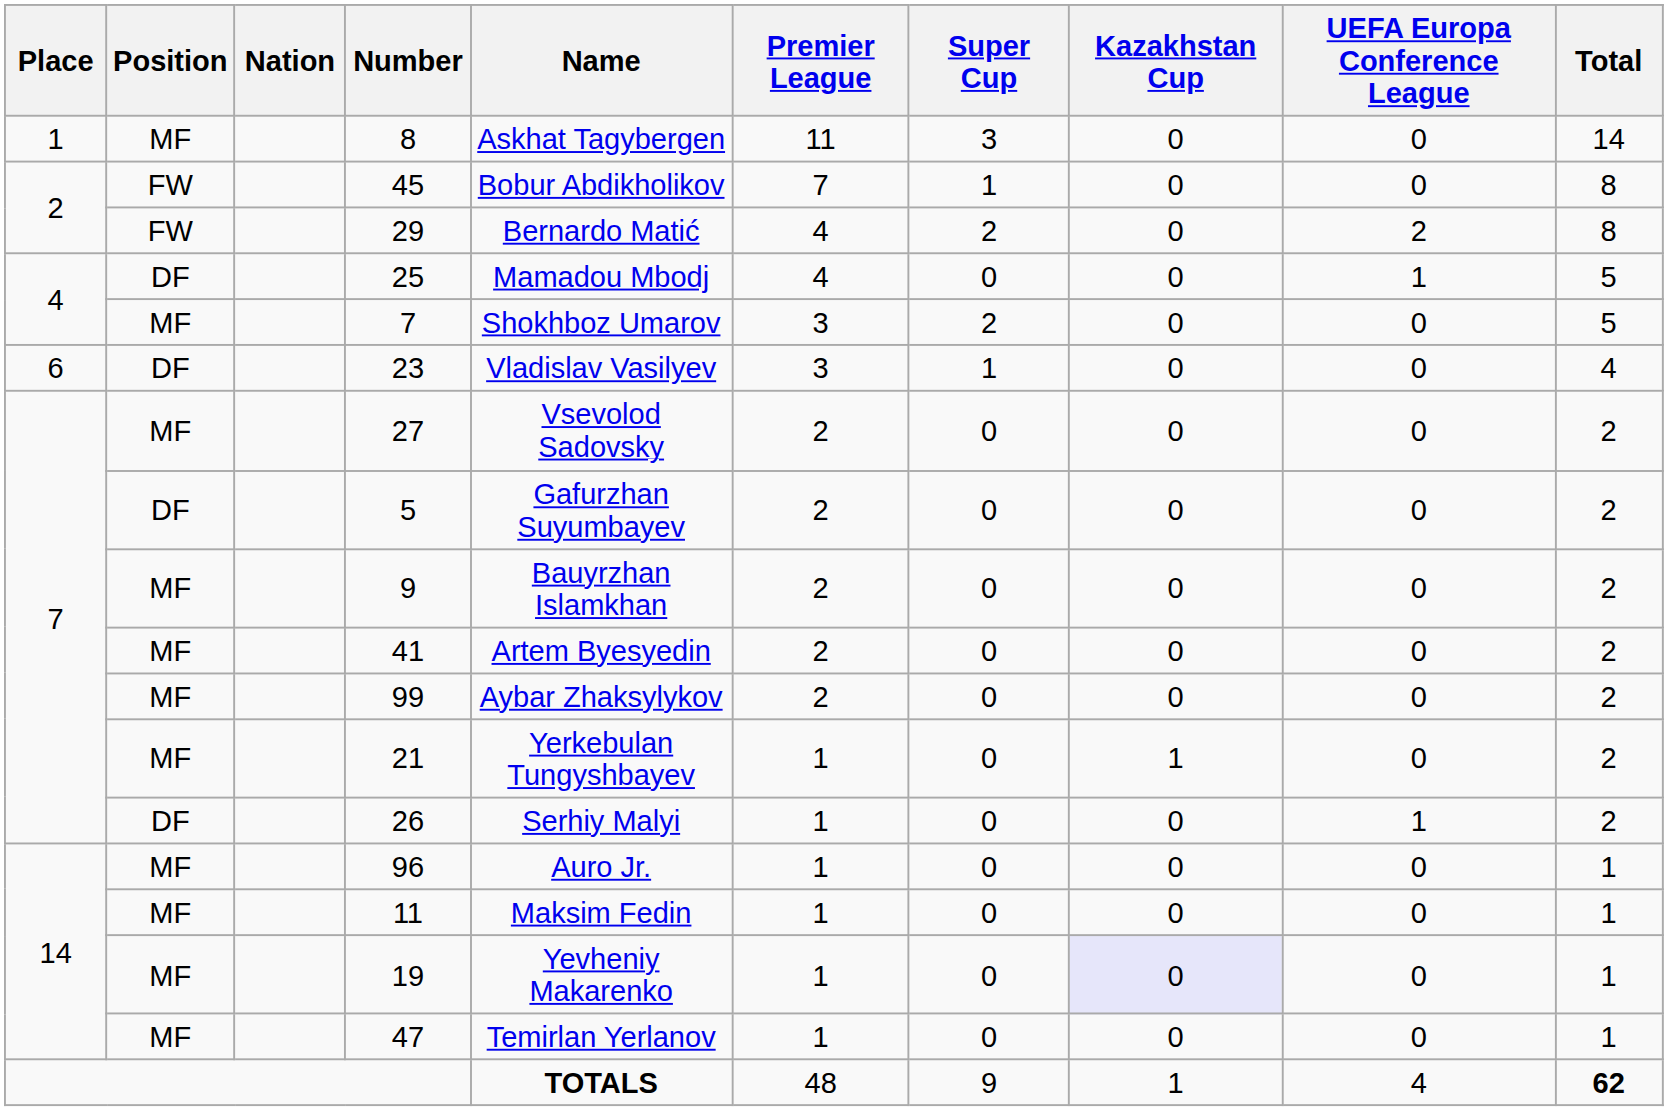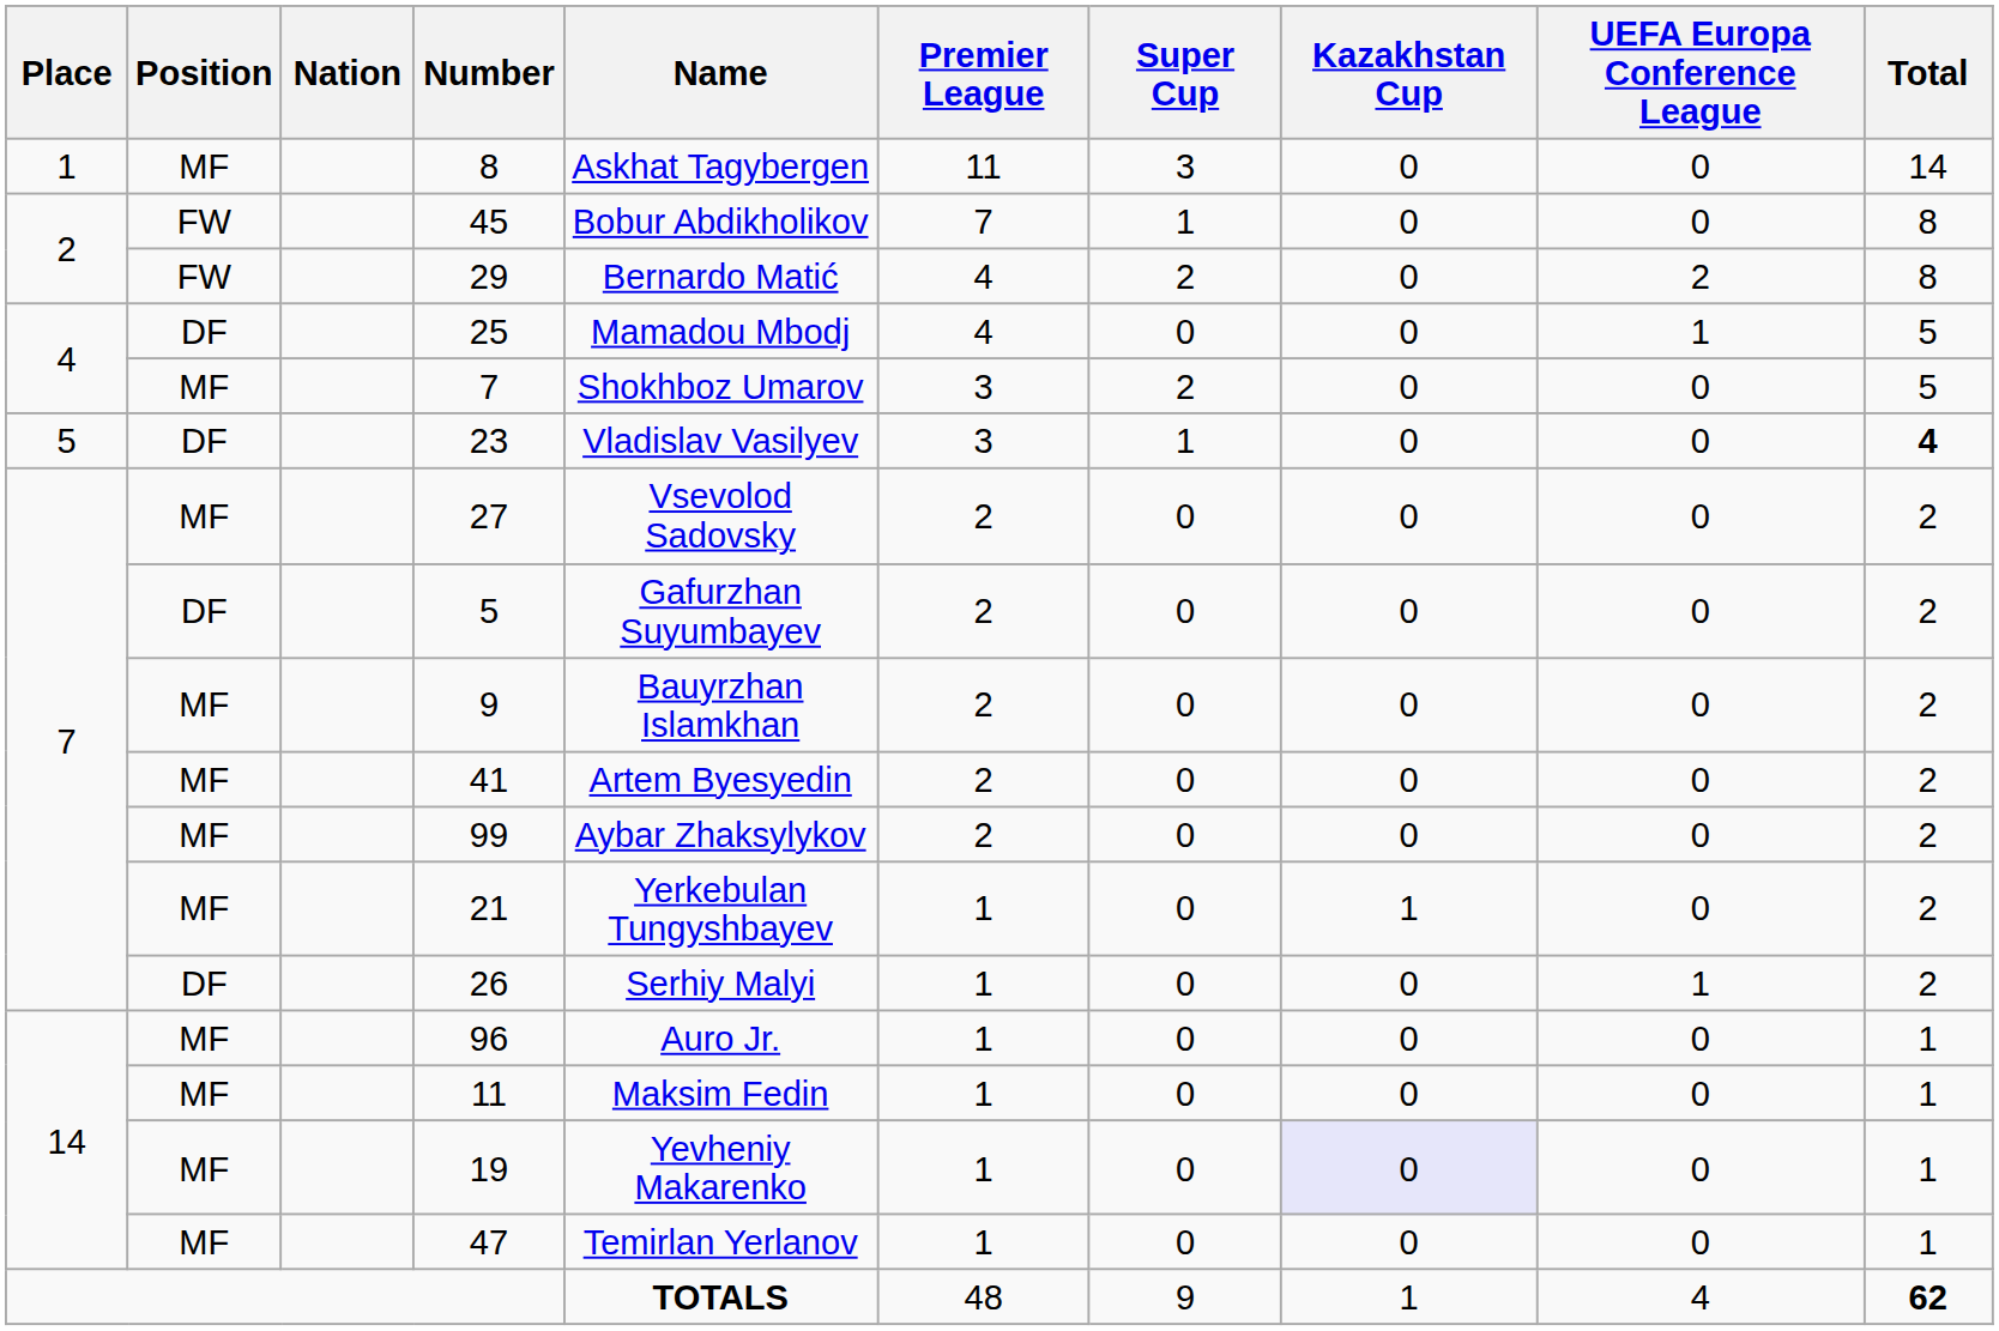 <table class="wikitable" style="font-size: 95%; text-align: center;">
 <tr>
 <th width=60>Place</th>
 <th width=60>Position</th>
 <th width=60>Nation</th>
 <th width=60>Number</th>
 <th width=200>Name</th>
 <th width=150><a href='#'>Premier League</a></th>
 <th width=150><a href='#'>Super Cup</a></th>
 <th width=150><a href='#'>Kazakhstan Cup</a></th>
 <th width=250><a href='#'>UEFA Europa Conference League</a></th>
 <th width=80>Total</th>
 </tr>
 <tr>
 <td>1</td>
 <td>MF</td>
 <td></td>
 <td>8</td>
 <td><a href='#'>Askhat Tagybergen</a></td>
 <td>11</td>
 <td>3</td>
 <td>0</td>
 <td>0</td>
 <td>14</td>
 </tr>
 <tr>
 <td rowspan="2">2</td>
 <td>FW</td>
 <td></td>
 <td>45</td>
 <td><a href='#'>Bobur Abdikholikov</a></td>
 <td>7</td>
 <td>1</td>
 <td>0</td>
 <td>0</td>
 <td>8</td>
 </tr>
 <tr>
 <td>FW</td>
 <td></td>
 <td>29</td>
 <td><a href='#'>Bernardo Matić</a></td>
 <td>4</td>
 <td>2</td>
 <td>0</td>
 <td>2</td>
 <td>8</td>
 </tr>
 <tr>
 <td rowspan="2">4</td>
 <td>DF</td>
 <td></td>
 <td>25</td>
 <td><a href='#'>Mamadou Mbodj</a></td>
 <td>4</td>
 <td>0</td>
 <td>0</td>
 <td>1</td>
 <td>5</td>
 </tr>
 <tr>
 <td>MF</td>
 <td></td>
 <td>7</td>
 <td><a href='#'>Shokhboz Umarov</a></td>
 <td>3</td>
 <td>2</td>
 <td>0</td>
 <td>0</td>
 <td>5</td>
 </tr>
 <tr>
-<td>6</td>
+<td>5</td>
 <td>DF</td>
 <td></td>
 <td>23</td>
 <td><a href='#'>Vladislav Vasilyev</a></td>
 <td>3</td>
 <td>1</td>
 <td>0</td>
 <td>0</td>
-<td>4</td>
+<td><strong>4</strong></td>
 </tr>
 <tr>
 <td rowspan="7">7</td>
 <td>MF</td>
 <td></td>
 <td>27</td>
 <td><a href='#'>Vsevolod Sadovsky</a></td>
 <td>2</td>
 <td>0</td>
 <td>0</td>
 <td>0</td>
 <td>2</td>
 </tr>
 <tr>
 <td>DF</td>
 <td></td>
 <td>5</td>
 <td><a href='#'>Gafurzhan Suyumbayev</a></td>
 <td>2</td>
 <td>0</td>
 <td>0</td>
 <td>0</td>
 <td>2</td>
 </tr>
 <tr>
 <td>MF</td>
 <td></td>
 <td>9</td>
 <td><a href='#'>Bauyrzhan Islamkhan</a></td>
 <td>2</td>
 <td>0</td>
 <td>0</td>
 <td>0</td>
 <td>2</td>
 </tr>
 <tr>
 <td>MF</td>
 <td></td>
 <td>41</td>
 <td><a href='#'>Artem Byesyedin</a></td>
 <td>2</td>
 <td>0</td>
 <td>0</td>
 <td>0</td>
 <td>2</td>
 </tr>
 <tr>
 <td>MF</td>
 <td></td>
 <td>99</td>
 <td><a href='#'>Aybar Zhaksylykov</a></td>
 <td>2</td>
 <td>0</td>
 <td>0</td>
 <td>0</td>
 <td>2</td>
 </tr>
 <tr>
 <td>MF</td>
 <td></td>
 <td>21</td>
 <td><a href='#'>Yerkebulan Tungyshbayev</a></td>
 <td>1</td>
 <td>0</td>
 <td>1</td>
 <td>0</td>
 <td>2</td>
 </tr>
 <tr>
 <td>DF</td>
 <td></td>
 <td>26</td>
 <td><a href='#'>Serhiy Malyi</a></td>
 <td>1</td>
 <td>0</td>
 <td>0</td>
 <td>1</td>
 <td>2</td>
 </tr>
 <tr>
 <td rowspan="4">14</td>
 <td>MF</td>
 <td></td>
 <td>96</td>
 <td><a href='#'>Auro Jr.</a></td>
 <td>1</td>
 <td>0</td>
 <td>0</td>
 <td>0</td>
 <td>1</td>
 </tr>
 <tr>
 <td>MF</td>
 <td></td>
 <td>11</td>
 <td><a href='#'>Maksim Fedin</a></td>
 <td>1</td>
 <td>0</td>
 <td>0</td>
 <td>0</td>
 <td>1</td>
 </tr>
 <tr>
 <td>MF</td>
 <td></td>
 <td>19</td>
 <td><a href='#'>Yevheniy Makarenko</a></td>
 <td>1</td>
 <td>0</td>
 <td style="background: lavender;">0</td>
 <td>0</td>
 <td>1</td>
 </tr>
 <tr>
 <td>MF</td>
 <td></td>
 <td>47</td>
 <td><a href='#'>Temirlan Yerlanov</a></td>
 <td>1</td>
 <td>0</td>
 <td>0</td>
 <td>0</td>
 <td>1</td>
 </tr>
 <tr>
 <td colspan="4"></td>
 <td><strong>TOTALS</strong></td>
 <td>48</td>
 <td>9</td>
 <td>1</td>
 <td>4</td>
 <td><strong>62</strong></td>
 </tr>
 </table>
